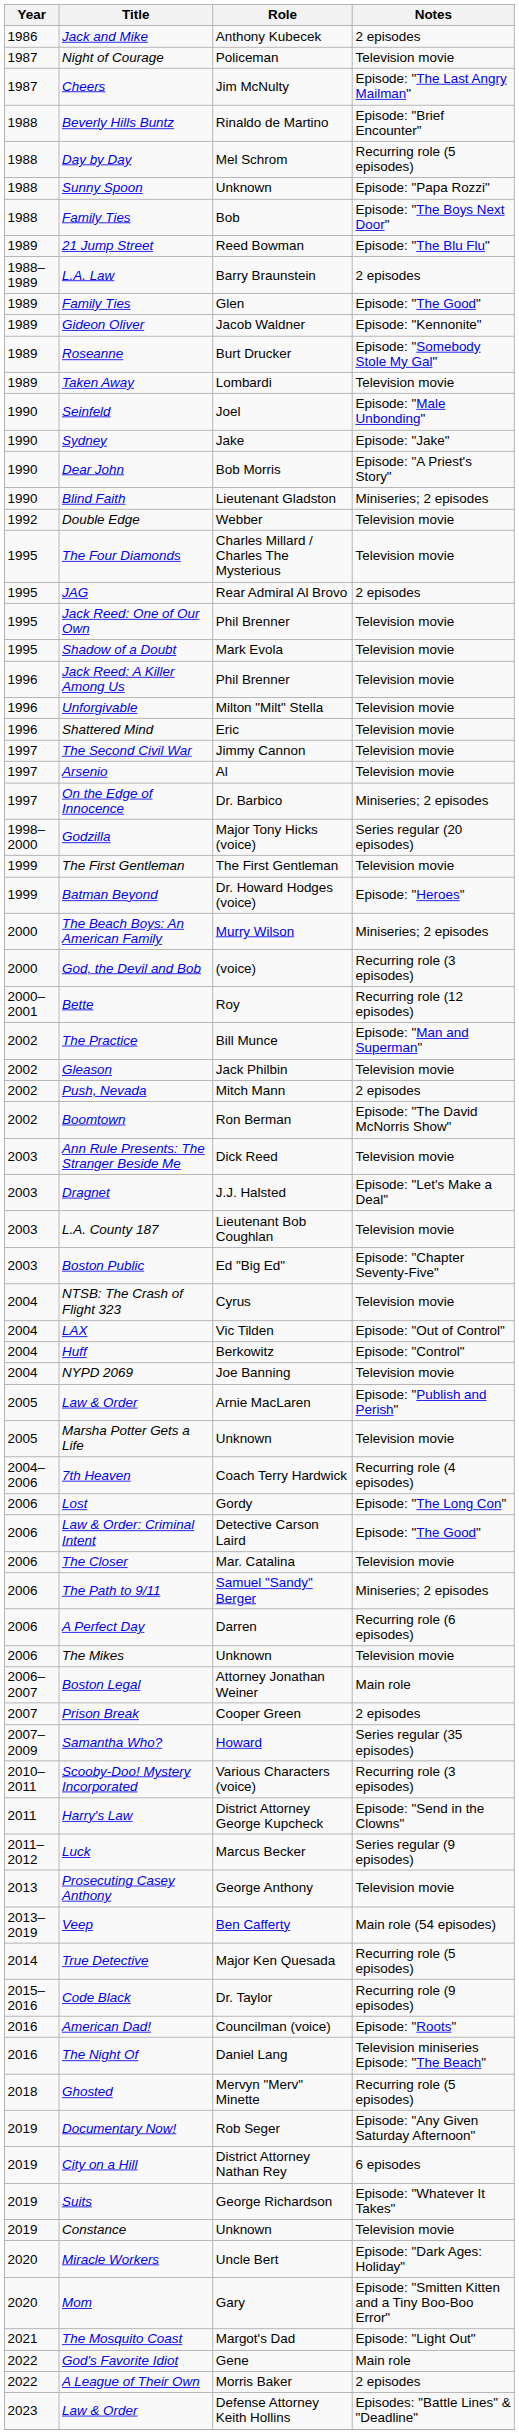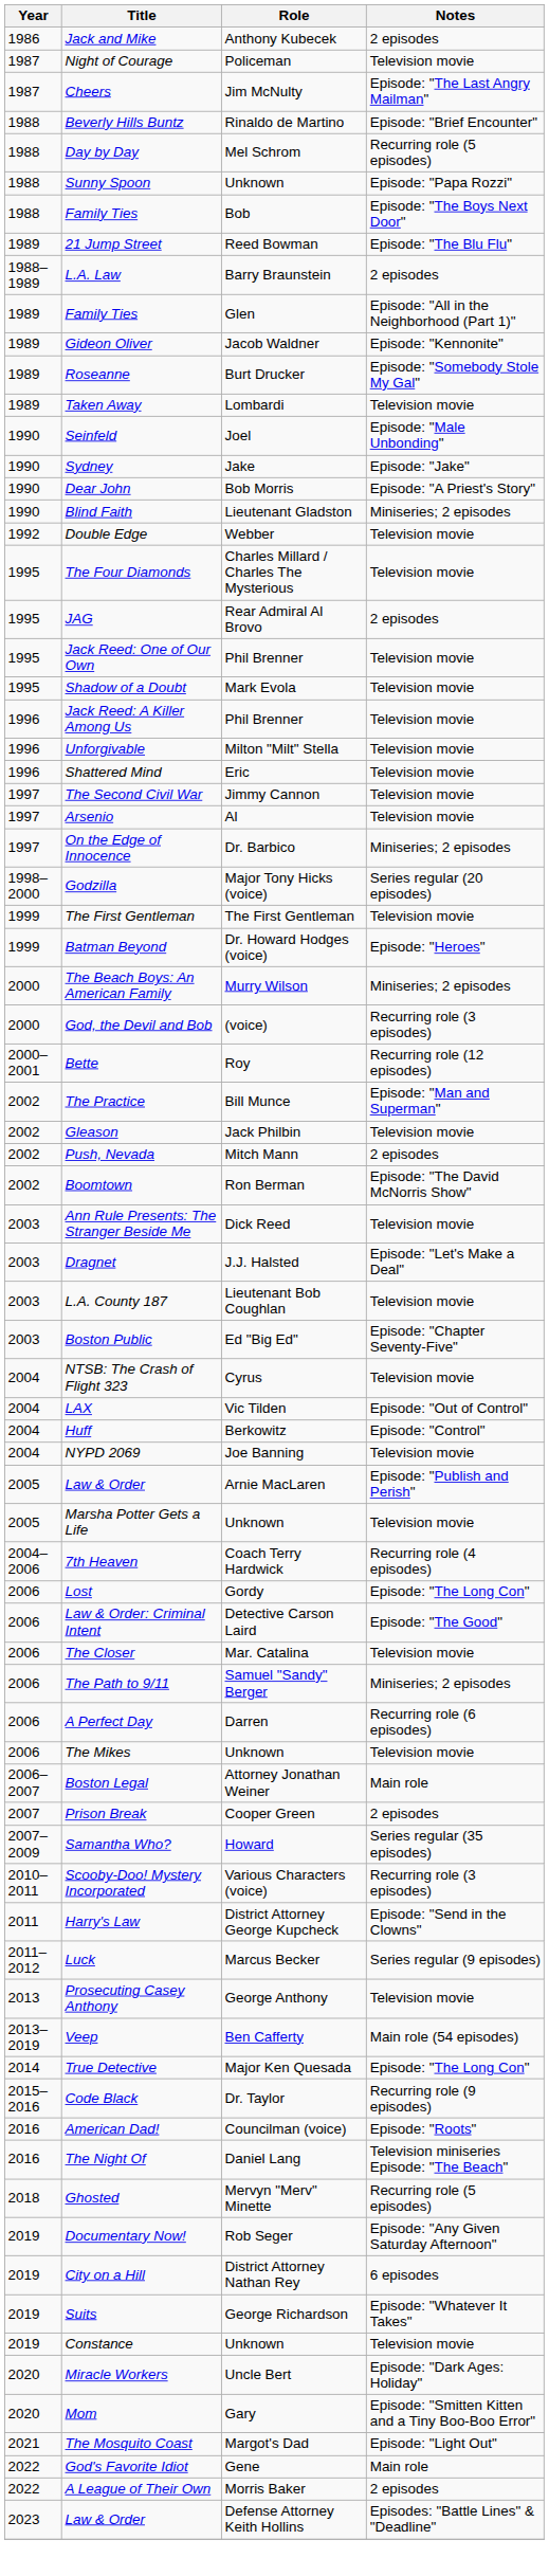 <table class="wikitable">
 <tr>
 <th>Year</th>
 <th>Title</th>
 <th>Role</th>
 <th>Notes</th>
 </tr>
 <tr>
 <td>1986</td>
 <td><em><a href='#'>Jack and Mike</a></em></td>
 <td>Anthony Kubecek</td>
 <td>2 episodes</td>
 </tr>
 <tr>
 <td>1987</td>
 <td><em>Night of Courage</em></td>
 <td>Policeman</td>
 <td>Television movie</td>
 </tr>
 <tr>
 <td>1987</td>
 <td><em><a href='#'>Cheers</a></em></td>
 <td>Jim McNulty</td>
 <td>Episode: "<a href='#'>The Last Angry Mailman</a>"</td>
 </tr>
 <tr>
 <td>1988</td>
 <td><em><a href='#'>Beverly Hills Buntz</a></em></td>
 <td>Rinaldo de Martino</td>
 <td>Episode: "Brief Encounter"</td>
 </tr>
 <tr>
 <td>1988</td>
 <td><em><a href='#'>Day by Day</a></em></td>
 <td>Mel Schrom</td>
 <td>Recurring role (5 episodes)</td>
 </tr>
 <tr>
 <td>1988</td>
 <td><em><a href='#'>Sunny Spoon</a></em></td>
 <td>Unknown</td>
 <td>Episode: "Papa Rozzi"</td>
 </tr>
 <tr>
 <td>1988</td>
 <td><em><a href='#'>Family Ties</a></em></td>
 <td>Bob</td>
 <td>Episode: "<a href='#'>The Boys Next Door</a>"</td>
 </tr>
 <tr>
 <td>1989</td>
 <td><em><a href='#'>21 Jump Street</a></em></td>
 <td>Reed Bowman</td>
 <td>Episode: "<a href='#'>The Blu Flu</a>"</td>
 </tr>
 <tr>
 <td>1988–1989</td>
 <td><em><a href='#'>L.A. Law</a></em></td>
 <td>Barry Braunstein</td>
 <td>2 episodes</td>
 </tr>
 <tr>
 <td>1989</td>
 <td><em><a href='#'>Family Ties</a></em></td>
 <td>Glen</td>
-<td>Episode: "<a href='#'>The Good</a>"</td>
+<td>Episode: "All in the Neighborhood (Part 1)"</td>
 </tr>
 <tr>
 <td>1989</td>
 <td><em><a href='#'>Gideon Oliver</a></em></td>
 <td>Jacob Waldner</td>
 <td>Episode: "Kennonite"</td>
 </tr>
 <tr>
 <td>1989</td>
 <td><em><a href='#'>Roseanne</a></em></td>
 <td>Burt Drucker</td>
 <td>Episode: "<a href='#'>Somebody Stole My Gal</a>"</td>
 </tr>
 <tr>
 <td>1989</td>
 <td><em><a href='#'>Taken Away</a></em></td>
 <td>Lombardi</td>
 <td>Television movie</td>
 </tr>
 <tr>
 <td>1990</td>
 <td><em><a href='#'>Seinfeld</a></em></td>
 <td>Joel</td>
 <td>Episode: "<a href='#'>Male Unbonding</a>"</td>
 </tr>
 <tr>
 <td>1990</td>
 <td><em><a href='#'>Sydney</a></em></td>
 <td>Jake</td>
 <td>Episode: "Jake"</td>
 </tr>
 <tr>
 <td>1990</td>
 <td><em><a href='#'>Dear John</a></em></td>
 <td>Bob Morris</td>
 <td>Episode: "A Priest's Story"</td>
 </tr>
 <tr>
 <td>1990</td>
 <td><em><a href='#'>Blind Faith</a></em></td>
 <td>Lieutenant Gladston</td>
 <td>Miniseries; 2 episodes</td>
 </tr>
 <tr>
 <td>1992</td>
 <td><em>Double Edge</em></td>
 <td>Webber</td>
 <td>Television movie</td>
 </tr>
 <tr>
 <td>1995</td>
 <td><em><a href='#'>The Four Diamonds</a></em></td>
 <td>Charles Millard / Charles The Mysterious</td>
 <td>Television movie</td>
 </tr>
 <tr>
 <td>1995</td>
 <td><em><a href='#'>JAG</a></em></td>
 <td>Rear Admiral Al Brovo</td>
 <td>2 episodes</td>
 </tr>
 <tr>
 <td>1995</td>
 <td><em><a href='#'>Jack Reed: One of Our Own</a></em></td>
 <td>Phil Brenner</td>
 <td>Television movie</td>
 </tr>
 <tr>
 <td>1995</td>
 <td><em><a href='#'>Shadow of a Doubt</a></em></td>
 <td>Mark Evola</td>
 <td>Television movie</td>
 </tr>
 <tr>
 <td>1996</td>
 <td><em><a href='#'>Jack Reed: A Killer Among Us</a></em></td>
 <td>Phil Brenner</td>
 <td>Television movie</td>
 </tr>
 <tr>
 <td>1996</td>
 <td><em><a href='#'>Unforgivable</a></em></td>
 <td>Milton "Milt" Stella</td>
 <td>Television movie</td>
 </tr>
 <tr>
 <td>1996</td>
 <td><em>Shattered Mind</em></td>
 <td>Eric</td>
 <td>Television movie</td>
 </tr>
 <tr>
 <td>1997</td>
 <td><em><a href='#'>The Second Civil War</a></em></td>
 <td>Jimmy Cannon</td>
 <td>Television movie</td>
 </tr>
 <tr>
 <td>1997</td>
 <td><em><a href='#'>Arsenio</a></em></td>
 <td>Al</td>
 <td>Television movie</td>
 </tr>
 <tr>
 <td>1997</td>
 <td><em><a href='#'>On the Edge of Innocence</a></em></td>
 <td>Dr. Barbico</td>
 <td>Miniseries; 2 episodes</td>
 </tr>
 <tr>
 <td>1998–2000</td>
 <td><em><a href='#'>Godzilla</a></em></td>
 <td>Major Tony Hicks (voice)</td>
 <td>Series regular (20 episodes)</td>
 </tr>
 <tr>
 <td>1999</td>
 <td><em>The First Gentleman</em></td>
 <td>The First Gentleman</td>
 <td>Television movie</td>
 </tr>
 <tr>
 <td>1999</td>
 <td><em><a href='#'>Batman Beyond</a></em></td>
 <td>Dr. Howard Hodges (voice)</td>
 <td>Episode: "<a href='#'>Heroes</a>"</td>
 </tr>
 <tr>
 <td>2000</td>
 <td><em><a href='#'>The Beach Boys: An American Family</a></em></td>
 <td><a href='#'>Murry Wilson</a></td>
 <td>Miniseries; 2 episodes</td>
 </tr>
 <tr>
 <td>2000</td>
 <td><em><a href='#'>God, the Devil and Bob</a></em></td>
 <td>(voice)</td>
 <td>Recurring role (3 episodes)</td>
 </tr>
 <tr>
 <td>2000–2001</td>
 <td><em><a href='#'>Bette</a></em></td>
 <td>Roy</td>
 <td>Recurring role (12 episodes)</td>
 </tr>
 <tr>
 <td>2002</td>
 <td><em><a href='#'>The Practice</a></em></td>
 <td>Bill Munce</td>
 <td>Episode: "<a href='#'>Man and Superman</a>"</td>
 </tr>
 <tr>
 <td>2002</td>
 <td><em><a href='#'>Gleason</a></em></td>
 <td>Jack Philbin</td>
 <td>Television movie</td>
 </tr>
 <tr>
 <td>2002</td>
 <td><em><a href='#'>Push, Nevada</a></em></td>
 <td>Mitch Mann</td>
 <td>2 episodes</td>
 </tr>
 <tr>
 <td>2002</td>
 <td><em><a href='#'>Boomtown</a></em></td>
 <td>Ron Berman</td>
 <td>Episode: "The David McNorris Show"</td>
 </tr>
 <tr>
 <td>2003</td>
 <td><em><a href='#'>Ann Rule Presents: The Stranger Beside Me</a></em></td>
 <td>Dick Reed</td>
 <td>Television movie</td>
 </tr>
 <tr>
 <td>2003</td>
 <td><em><a href='#'>Dragnet</a></em></td>
 <td>J.J. Halsted</td>
 <td>Episode: "Let's Make a Deal"</td>
 </tr>
 <tr>
 <td>2003</td>
 <td><em>L.A. County 187</em></td>
 <td>Lieutenant Bob Coughlan</td>
 <td>Television movie</td>
 </tr>
 <tr>
 <td>2003</td>
 <td><em><a href='#'>Boston Public</a></em></td>
 <td>Ed "Big Ed"</td>
 <td>Episode: "Chapter Seventy-Five"</td>
 </tr>
 <tr>
 <td>2004</td>
 <td><em>NTSB: The Crash of Flight 323</em></td>
 <td>Cyrus</td>
 <td>Television movie</td>
 </tr>
 <tr>
 <td>2004</td>
 <td><em><a href='#'>LAX</a></em></td>
 <td>Vic Tilden</td>
 <td>Episode: "Out of Control"</td>
 </tr>
 <tr>
 <td>2004</td>
 <td><em><a href='#'>Huff</a></em></td>
 <td>Berkowitz</td>
 <td>Episode: "Control"</td>
 </tr>
 <tr>
 <td>2004</td>
 <td><em>NYPD 2069</em></td>
 <td>Joe Banning</td>
 <td>Television movie</td>
 </tr>
 <tr>
 <td>2005</td>
 <td><em><a href='#'>Law & Order</a></em></td>
 <td>Arnie MacLaren</td>
 <td>Episode: "<a href='#'>Publish and Perish</a>"</td>
 </tr>
 <tr>
 <td>2005</td>
 <td><em>Marsha Potter Gets a Life</em></td>
 <td>Unknown</td>
 <td>Television movie</td>
 </tr>
 <tr>
 <td>2004–2006</td>
 <td><em><a href='#'>7th Heaven</a></em></td>
 <td>Coach Terry Hardwick</td>
 <td>Recurring role (4 episodes)</td>
 </tr>
 <tr>
 <td>2006</td>
 <td><em><a href='#'>Lost</a></em></td>
 <td>Gordy</td>
 <td>Episode: "<a href='#'>The Long Con</a>"</td>
 </tr>
 <tr>
 <td>2006</td>
 <td><em><a href='#'>Law & Order: Criminal Intent</a></em></td>
 <td>Detective Carson Laird</td>
 <td>Episode: "<a href='#'>The Good</a>"</td>
 </tr>
 <tr>
 <td>2006</td>
 <td><em><a href='#'>The Closer</a></em></td>
 <td>Mar. Catalina</td>
 <td>Television movie</td>
 </tr>
 <tr>
 <td>2006</td>
 <td><em><a href='#'>The Path to 9/11</a></em></td>
 <td><a href='#'>Samuel "Sandy" Berger</a></td>
 <td>Miniseries; 2 episodes</td>
 </tr>
 <tr>
 <td>2006</td>
 <td><em><a href='#'>A Perfect Day</a></em></td>
 <td>Darren</td>
 <td>Recurring role (6 episodes)</td>
 </tr>
 <tr>
 <td>2006</td>
 <td><em>The Mikes</em></td>
 <td>Unknown</td>
 <td>Television movie</td>
 </tr>
 <tr>
 <td>2006–2007</td>
 <td><em><a href='#'>Boston Legal</a></em></td>
 <td>Attorney Jonathan Weiner</td>
 <td>Main role</td>
 </tr>
 <tr>
 <td>2007</td>
 <td><em><a href='#'>Prison Break</a></em></td>
 <td>Cooper Green</td>
 <td>2 episodes</td>
 </tr>
 <tr>
 <td>2007–2009</td>
 <td><em><a href='#'>Samantha Who?</a></em></td>
 <td><a href='#'>Howard</a></td>
 <td>Series regular (35 episodes)</td>
 </tr>
 <tr>
 <td>2010–2011</td>
 <td><em><a href='#'>Scooby-Doo! Mystery Incorporated</a></em></td>
 <td>Various Characters (voice)</td>
 <td>Recurring role (3 episodes)</td>
 </tr>
 <tr>
 <td>2011</td>
 <td><em><a href='#'>Harry's Law</a></em></td>
 <td>District Attorney George Kupcheck</td>
 <td>Episode: "Send in the Clowns"</td>
 </tr>
 <tr>
 <td>2011–2012</td>
 <td><em><a href='#'>Luck</a></em></td>
 <td>Marcus Becker</td>
 <td>Series regular (9 episodes)</td>
 </tr>
 <tr>
 <td>2013</td>
 <td><em><a href='#'>Prosecuting Casey Anthony</a></em></td>
 <td>George Anthony</td>
 <td>Television movie</td>
 </tr>
 <tr>
 <td>2013–2019</td>
 <td><em><a href='#'>Veep</a></em></td>
 <td><a href='#'>Ben Cafferty</a></td>
 <td>Main role (54 episodes)</td>
 </tr>
 <tr>
 <td>2014</td>
 <td><em><a href='#'>True Detective</a></em></td>
 <td>Major Ken Quesada</td>
-<td>Recurring role (5 episodes)</td>
+<td>Episode: "<a href='#'>The Long Con</a>"</td>
 </tr>
 <tr>
 <td>2015–2016</td>
 <td><em><a href='#'>Code Black</a></em></td>
 <td>Dr. Taylor</td>
 <td>Recurring role (9 episodes)</td>
 </tr>
 <tr>
 <td>2016</td>
 <td><em><a href='#'>American Dad!</a></em></td>
 <td>Councilman (voice)</td>
 <td>Episode: "<a href='#'>Roots</a>"</td>
 </tr>
 <tr>
 <td>2016</td>
 <td><em><a href='#'>The Night Of</a></em></td>
 <td>Daniel Lang</td>
 <td>Television miniseries<br>Episode: "<a href='#'>The Beach</a>"</td>
 </tr>
 <tr>
 <td>2018</td>
 <td><em><a href='#'>Ghosted</a></em></td>
 <td>Mervyn "Merv" Minette</td>
 <td>Recurring role (5 episodes)</td>
 </tr>
 <tr>
 <td>2019</td>
 <td><em><a href='#'>Documentary Now!</a></em></td>
 <td>Rob Seger</td>
 <td>Episode: "Any Given Saturday Afternoon"</td>
 </tr>
 <tr>
 <td>2019</td>
 <td><em><a href='#'>City on a Hill</a></em></td>
 <td>District Attorney Nathan Rey</td>
 <td>6 episodes</td>
 </tr>
 <tr>
 <td>2019</td>
 <td><em><a href='#'>Suits</a></em></td>
 <td>George Richardson</td>
 <td>Episode: "Whatever It Takes"</td>
 </tr>
 <tr>
 <td>2019</td>
 <td><em>Constance</em></td>
 <td>Unknown</td>
 <td>Television movie</td>
 </tr>
 <tr>
 <td>2020</td>
 <td><em><a href='#'>Miracle Workers</a></em></td>
 <td>Uncle Bert</td>
 <td>Episode: "Dark Ages: Holiday"</td>
 </tr>
 <tr>
 <td>2020</td>
 <td><em><a href='#'>Mom</a></em></td>
 <td>Gary</td>
 <td>Episode: "Smitten Kitten and a Tiny Boo-Boo Error"</td>
 </tr>
 <tr>
 <td>2021</td>
 <td><em><a href='#'>The Mosquito Coast</a></em></td>
 <td>Margot's Dad</td>
 <td>Episode: "Light Out"</td>
 </tr>
 <tr>
 <td>2022</td>
 <td><em><a href='#'>God's Favorite Idiot</a></em></td>
 <td>Gene</td>
 <td>Main role</td>
 </tr>
 <tr>
 <td>2022</td>
 <td><em><a href='#'>A League of Their Own</a></em></td>
 <td>Morris Baker</td>
 <td>2 episodes</td>
 </tr>
 <tr>
 <td>2023</td>
 <td><em><a href='#'>Law & Order</a></em></td>
 <td>Defense Attorney Keith Hollins</td>
 <td>Episodes: "Battle Lines" & "Deadline"</td>
 </tr>
 <tr>
 </tr>
 </table>
